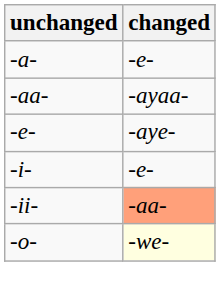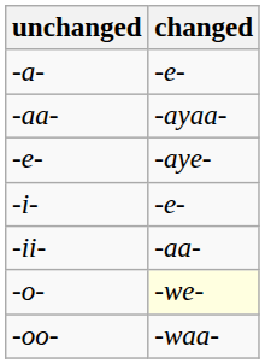 <table class="wikitable">
 <tr>
 <th>unchanged</th>
 <th>changed</th>
 </tr>
 <tr>
 <td><em>-a-</em></td>
 <td><em>-e-</em></td>
 </tr>
 <tr>
 <td><em>-aa-</em></td>
 <td><em>-ayaa-</em></td>
 </tr>
 <tr>
 <td><em>-e-</em></td>
 <td><em>-aye-</em></td>
 </tr>
 <tr>
 <td><em>-i-</em></td>
 <td><em>-e-</em></td>
 </tr>
 <tr>
 <td><em>-ii-</em></td>
-<td style="background: lightsalmon;"><em>-aa-</em></td>
+<td><em>-aa-</em></td>
 </tr>
 <tr>
 <td><em>-o-</em></td>
 <td style="background: lightyellow;"><em>-we-</em></td>
 </tr>
+<tr>
+<td><em>-oo-</em></td>
+<td><em>-waa-</em></td>
+</tr>
 </table>
